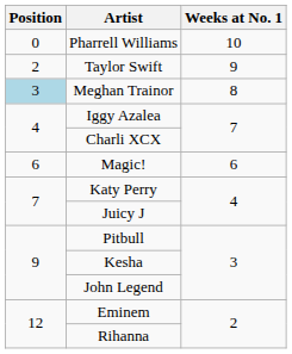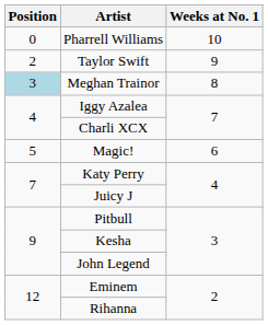 <table class="wikitable plainrowheaders" style="text-align:center;">
 <tr>
 <th>Position</th>
 <th>Artist</th>
 <th>Weeks at No. 1</th>
 </tr>
 <tr>
 <td>0</td>
 <td>Pharrell Williams</td>
 <td>10</td>
 </tr>
 <tr>
 <td>2</td>
 <td>Taylor Swift</td>
 <td>9</td>
 </tr>
 <tr>
 <td style="background: lightblue;">3</td>
 <td>Meghan Trainor</td>
 <td>8</td>
 </tr>
 <tr>
 <td rowspan=2>4</td>
 <td>Iggy Azalea</td>
 <td rowspan=2>7</td>
 </tr>
 <tr>
 <td>Charli XCX</td>
 </tr>
 <tr>
-<td>6</td>
+<td>5</td>
 <td>Magic!</td>
 <td>6</td>
 </tr>
 <tr>
 <td rowspan=2>7</td>
 <td>Katy Perry</td>
 <td rowspan=2>4</td>
 </tr>
 <tr>
 <td>Juicy J</td>
 </tr>
 <tr>
 <td rowspan=3>9</td>
 <td>Pitbull</td>
 <td rowspan=3>3</td>
 </tr>
 <tr>
 <td>Kesha</td>
 </tr>
 <tr>
 <td>John Legend</td>
 </tr>
 <tr>
 <td rowspan=2>12</td>
 <td>Eminem</td>
 <td rowspan=2>2</td>
 </tr>
 <tr>
 <td>Rihanna</td>
 </tr>
 </table>
